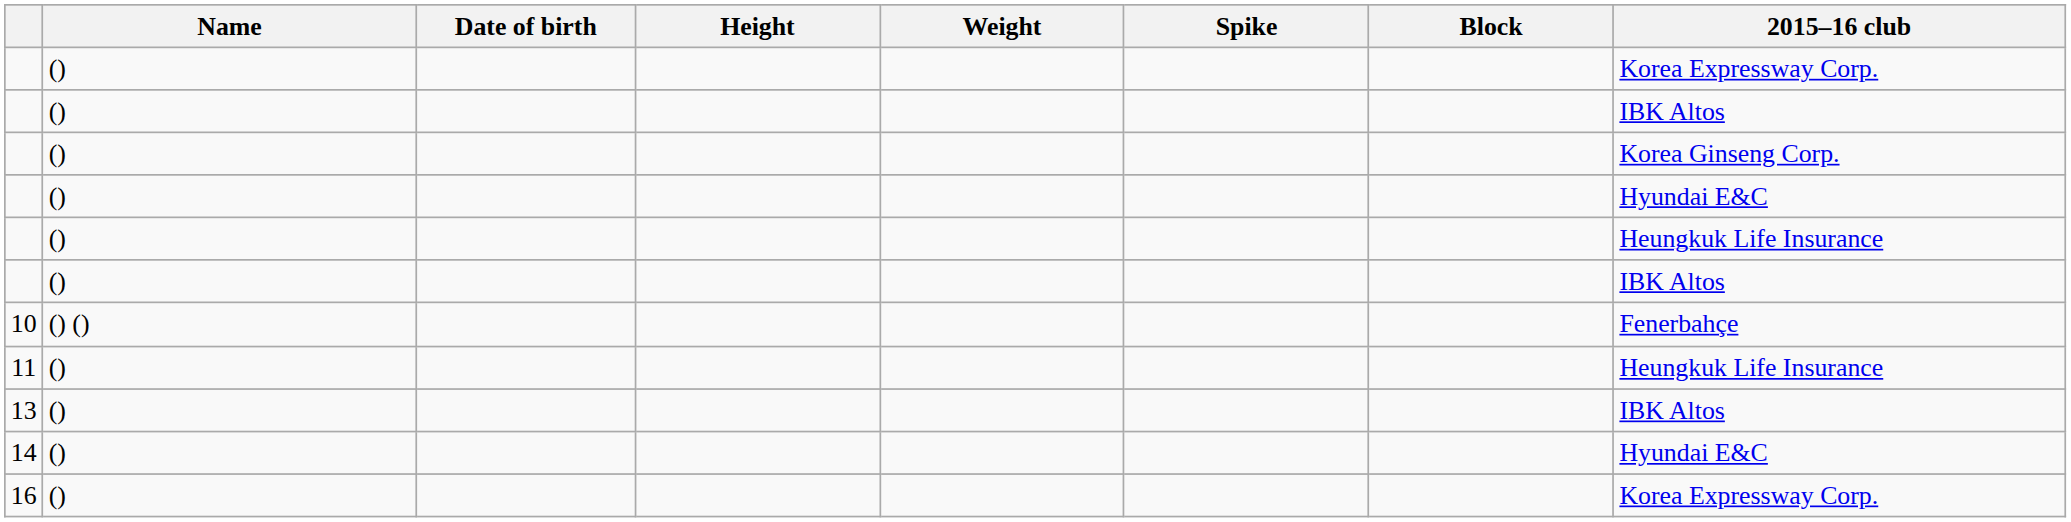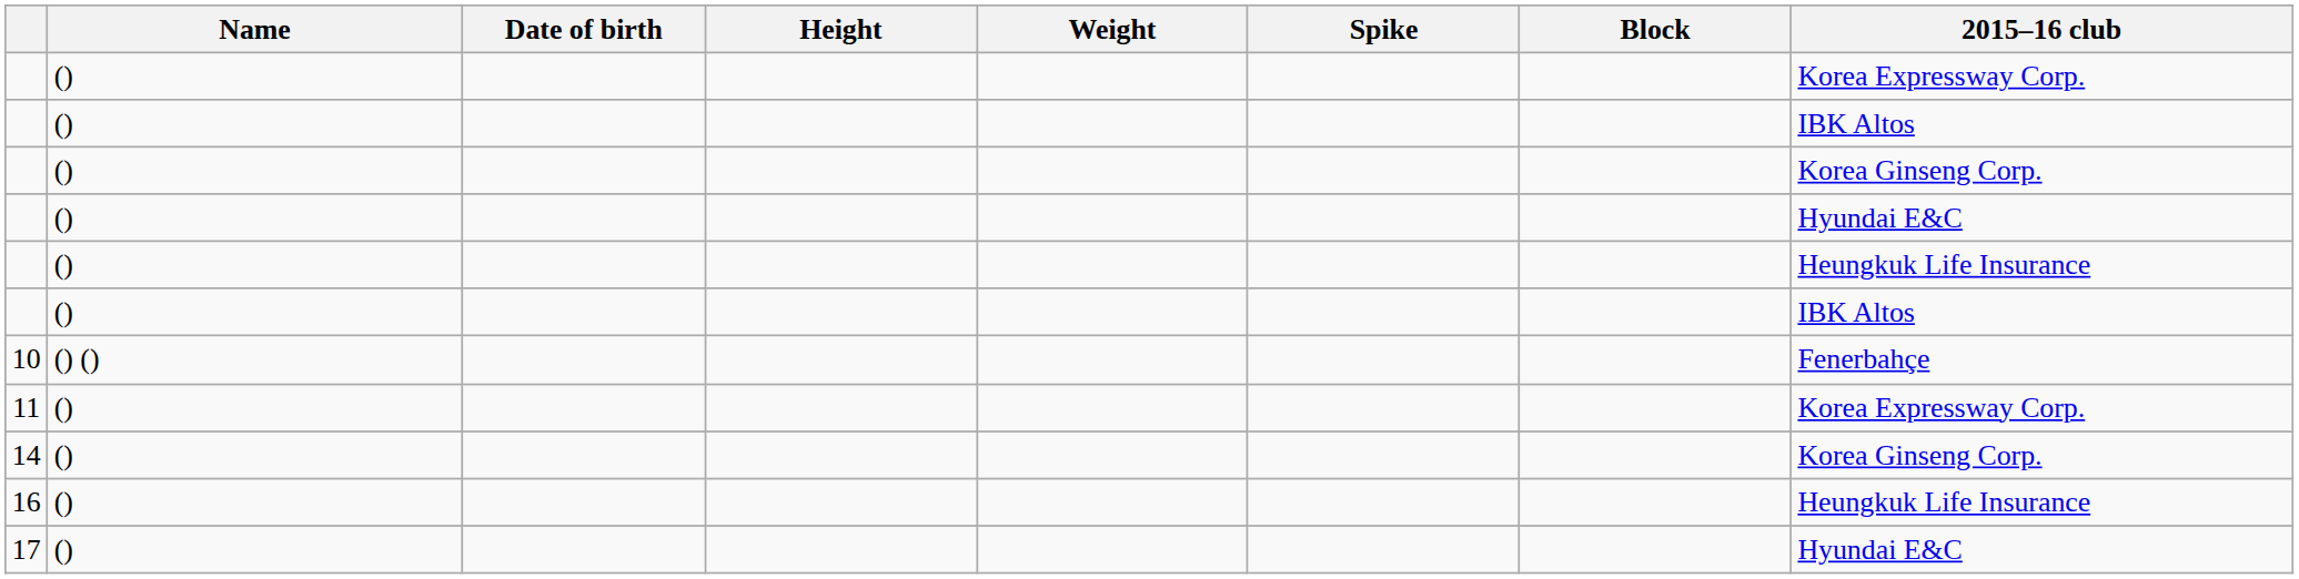 <table class="wikitable sortable" style="font-size:95%; text-align:center;">
 <tr>
 <th></th>
 <th style="width:14em">Name</th>
 <th style="width:8em">Date of birth</th>
 <th style="width:9em">Height</th>
 <th style="width:9em">Weight</th>
 <th style="width:9em">Spike</th>
 <th style="width:9em">Block</th>
 <th style="width:17em">2015–16 club</th>
 </tr>
 <tr>
 <td></td>
 <td style="text-align:left;"> ()</td>
 <td style="text-align:right;"></td>
 <td></td>
 <td></td>
 <td></td>
 <td></td>
 <td style="text-align:left;"> <a href='#'>Korea Expressway Corp.</a></td>
 </tr>
 <tr>
 <td></td>
 <td style="text-align:left;"> ()</td>
 <td style="text-align:right;"></td>
 <td></td>
 <td></td>
 <td></td>
 <td></td>
 <td style="text-align:left;"> <a href='#'>IBK Altos</a></td>
 </tr>
 <tr>
 <td></td>
 <td style="text-align:left;"> ()</td>
 <td style="text-align:right;"></td>
 <td></td>
 <td></td>
 <td></td>
 <td></td>
 <td style="text-align:left;"> <a href='#'>Korea Ginseng Corp.</a></td>
 </tr>
 <tr>
 <td></td>
 <td style="text-align:left;"> ()</td>
 <td style="text-align:right;"></td>
 <td></td>
 <td></td>
 <td></td>
 <td></td>
 <td style="text-align:left;"> <a href='#'>Hyundai E&C</a></td>
 </tr>
 <tr>
 <td></td>
 <td style="text-align:left;"> ()</td>
 <td style="text-align:right;"></td>
 <td></td>
 <td></td>
 <td></td>
 <td></td>
 <td style="text-align:left;"> <a href='#'>Heungkuk Life Insurance</a></td>
 </tr>
 <tr>
 <td></td>
 <td style="text-align:left;"> ()</td>
 <td style="text-align:right;"></td>
 <td></td>
 <td></td>
 <td></td>
 <td></td>
 <td style="text-align:left;"> <a href='#'>IBK Altos</a></td>
 </tr>
 <tr>
 <td>10</td>
 <td style="text-align:left;"> () ()</td>
 <td style="text-align:right;"></td>
 <td></td>
 <td></td>
 <td></td>
 <td></td>
 <td style="text-align:left;"> <a href='#'>Fenerbahçe</a></td>
 </tr>
 <tr>
 <td>11</td>
 <td style="text-align:left;"> ()</td>
 <td style="text-align:right;"></td>
 <td></td>
 <td></td>
 <td></td>
 <td></td>
-<td style="text-align:left;"> <a href='#'>Heungkuk Life Insurance</a></td>
-</tr>
-<tr>
-<td>13</td>
-<td style="text-align:left;"> ()</td>
-<td style="text-align:right;"></td>
-<td></td>
-<td></td>
-<td></td>
-<td></td>
-<td style="text-align:left;"> <a href='#'>IBK Altos</a></td>
+<td style="text-align:left;"> <a href='#'>Korea Expressway Corp.</a></td>
 </tr>
 <tr>
 <td>14</td>
 <td style="text-align:left;"> ()</td>
 <td style="text-align:right;"></td>
 <td></td>
 <td></td>
 <td></td>
 <td></td>
-<td style="text-align:left;"> <a href='#'>Hyundai E&C</a></td>
+<td style="text-align:left;"> <a href='#'>Korea Ginseng Corp.</a></td>
 </tr>
 <tr>
 <td>16</td>
 <td style="text-align:left;"> ()</td>
 <td style="text-align:right;"></td>
 <td></td>
 <td></td>
 <td></td>
 <td></td>
-<td style="text-align:left;"> <a href='#'>Korea Expressway Corp.</a></td>
+<td style="text-align:left;"> <a href='#'>Heungkuk Life Insurance</a></td>
+</tr>
+<tr>
+<td>17</td>
+<td style="text-align:left;"> ()</td>
+<td style="text-align:right;"></td>
+<td></td>
+<td></td>
+<td></td>
+<td></td>
+<td style="text-align:left;"> <a href='#'>Hyundai E&C</a></td>
 </tr>
 </table>
